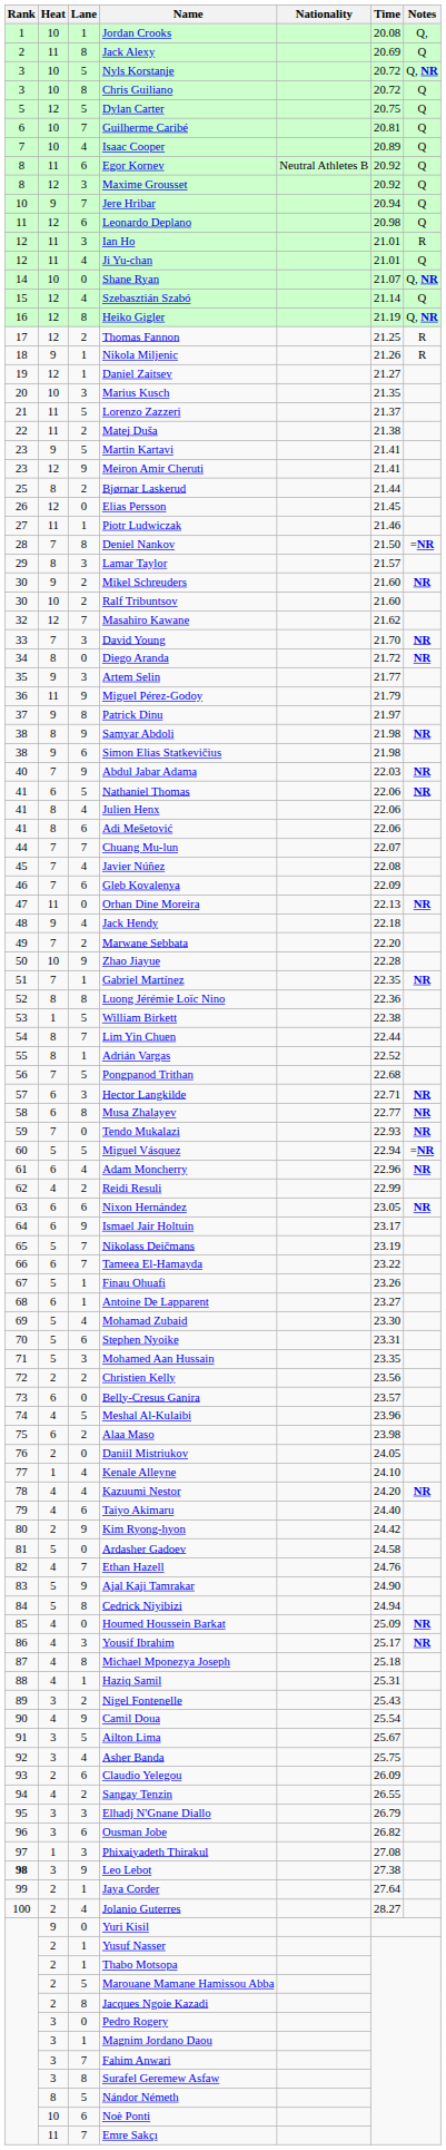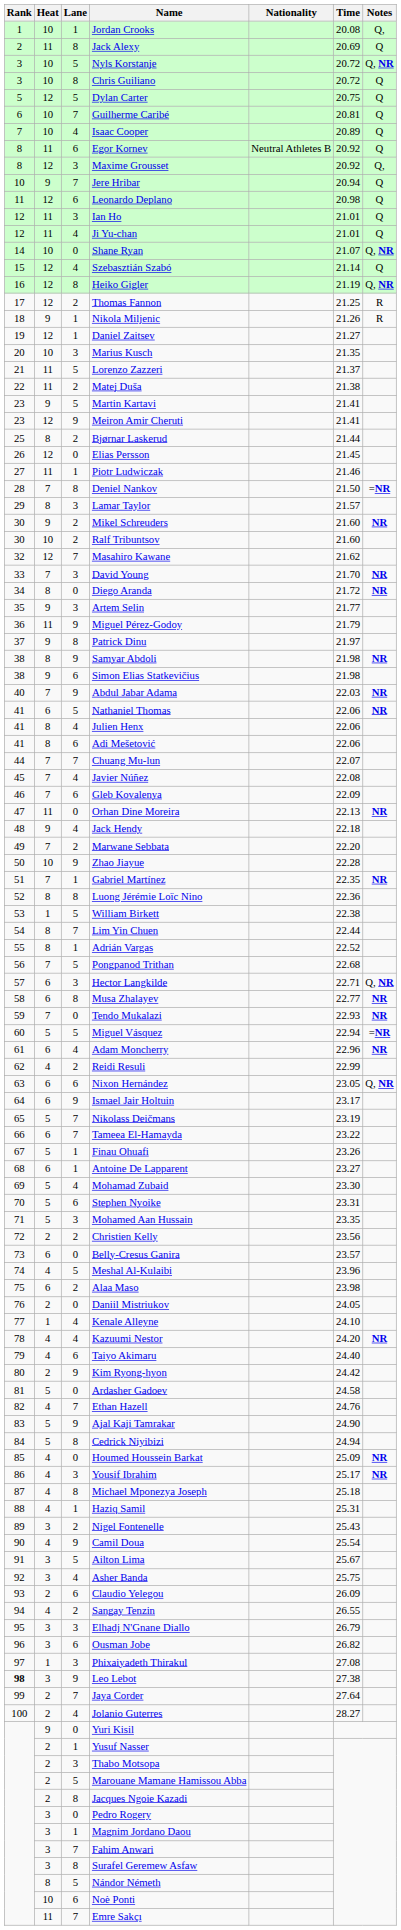 <table class="wikitable sortable" style="text-align:center">
 <tr>
 <th>Rank</th>
 <th>Heat</th>
 <th>Lane</th>
 <th>Name</th>
 <th>Nationality</th>
 <th>Time</th>
 <th>Notes</th>
 </tr>
 <tr bgcolor=ccffcc>
 <td>1</td>
 <td>10</td>
 <td>1</td>
 <td align=left><a href='#'>Jordan Crooks</a></td>
 <td align=left></td>
 <td>20.08</td>
 <td>Q, </td>
 </tr>
 <tr bgcolor=ccffcc>
 <td>2</td>
 <td>11</td>
 <td>8</td>
 <td align=left><a href='#'>Jack Alexy</a></td>
 <td align=left></td>
 <td>20.69</td>
 <td>Q</td>
 </tr>
 <tr bgcolor=ccffcc>
 <td>3</td>
 <td>10</td>
 <td>5</td>
 <td align=left><a href='#'>Nyls Korstanje</a></td>
 <td align=left></td>
 <td>20.72</td>
 <td>Q, <strong><a href='#'>NR</a></strong></td>
 </tr>
 <tr bgcolor=ccffcc>
 <td>3</td>
 <td>10</td>
 <td>8</td>
 <td align=left><a href='#'>Chris Guiliano</a></td>
 <td align=left></td>
 <td>20.72</td>
 <td>Q</td>
 </tr>
 <tr bgcolor=ccffcc>
 <td>5</td>
 <td>12</td>
 <td>5</td>
 <td align=left><a href='#'>Dylan Carter</a></td>
 <td align=left></td>
 <td>20.75</td>
 <td>Q</td>
 </tr>
 <tr bgcolor=ccffcc>
 <td>6</td>
 <td>10</td>
 <td>7</td>
 <td align=left><a href='#'>Guilherme Caribé</a></td>
 <td align=left></td>
 <td>20.81</td>
 <td>Q</td>
 </tr>
 <tr bgcolor=ccffcc>
 <td>7</td>
 <td>10</td>
 <td>4</td>
 <td align=left><a href='#'>Isaac Cooper</a></td>
 <td align=left></td>
 <td>20.89</td>
 <td>Q</td>
 </tr>
 <tr bgcolor=ccffcc>
 <td>8</td>
 <td>11</td>
 <td>6</td>
 <td align=left><a href='#'>Egor Kornev</a></td>
 <td align=left> Neutral Athletes B</td>
 <td>20.92</td>
 <td>Q</td>
 </tr>
 <tr bgcolor=ccffcc>
 <td>8</td>
 <td>12</td>
 <td>3</td>
 <td align=left><a href='#'>Maxime Grousset</a></td>
 <td align=left></td>
 <td>20.92</td>
-<td>Q</td>
+<td>Q, </td>
 </tr>
 <tr bgcolor=ccffcc>
 <td>10</td>
 <td>9</td>
 <td>7</td>
 <td align=left><a href='#'>Jere Hribar</a></td>
 <td align=left></td>
 <td>20.94</td>
 <td>Q</td>
 </tr>
 <tr bgcolor=ccffcc>
 <td>11</td>
 <td>12</td>
 <td>6</td>
 <td align=left><a href='#'>Leonardo Deplano</a></td>
 <td align=left></td>
 <td>20.98</td>
 <td>Q</td>
 </tr>
 <tr bgcolor=ccffcc>
 <td>12</td>
 <td>11</td>
 <td>3</td>
 <td align=left><a href='#'>Ian Ho</a></td>
 <td align=left></td>
 <td>21.01</td>
-<td>R</td>
+<td>Q</td>
 </tr>
 <tr bgcolor=ccffcc>
 <td>12</td>
 <td>11</td>
 <td>4</td>
 <td align=left><a href='#'>Ji Yu-chan</a></td>
 <td align=left></td>
 <td>21.01</td>
 <td>Q</td>
 </tr>
 <tr bgcolor=ccffcc>
 <td>14</td>
 <td>10</td>
 <td>0</td>
 <td align=left><a href='#'>Shane Ryan</a></td>
 <td align=left></td>
 <td>21.07</td>
 <td>Q, <strong><a href='#'>NR</a></strong></td>
 </tr>
 <tr bgcolor=ccffcc>
 <td>15</td>
 <td>12</td>
 <td>4</td>
 <td align=left><a href='#'>Szebasztián Szabó</a></td>
 <td align=left></td>
 <td>21.14</td>
 <td>Q</td>
 </tr>
 <tr bgcolor=ccffcc>
 <td>16</td>
 <td>12</td>
 <td>8</td>
 <td align=left><a href='#'>Heiko Gigler</a></td>
 <td align=left></td>
 <td>21.19</td>
 <td>Q, <strong><a href='#'>NR</a></strong></td>
 </tr>
 <tr>
 <td>17</td>
 <td>12</td>
 <td>2</td>
 <td align=left><a href='#'>Thomas Fannon</a></td>
 <td align=left></td>
 <td>21.25</td>
 <td>R</td>
 </tr>
 <tr>
 <td>18</td>
 <td>9</td>
 <td>1</td>
 <td align=left><a href='#'>Nikola Miljenic</a></td>
 <td align=left></td>
 <td>21.26</td>
 <td>R</td>
 </tr>
 <tr>
 <td>19</td>
 <td>12</td>
 <td>1</td>
 <td align=left><a href='#'>Daniel Zaitsev</a></td>
 <td align=left></td>
 <td>21.27</td>
 <td></td>
 </tr>
 <tr>
 <td>20</td>
 <td>10</td>
 <td>3</td>
 <td align=left><a href='#'>Marius Kusch</a></td>
 <td align=left></td>
 <td>21.35</td>
 <td></td>
 </tr>
 <tr>
 <td>21</td>
 <td>11</td>
 <td>5</td>
 <td align=left><a href='#'>Lorenzo Zazzeri</a></td>
 <td align=left></td>
 <td>21.37</td>
 <td></td>
 </tr>
 <tr>
 <td>22</td>
 <td>11</td>
 <td>2</td>
 <td align=left><a href='#'>Matej Duša</a></td>
 <td align=left></td>
 <td>21.38</td>
 <td></td>
 </tr>
 <tr>
 <td>23</td>
 <td>9</td>
 <td>5</td>
 <td align=left><a href='#'>Martin Kartavi</a></td>
 <td align=left></td>
 <td>21.41</td>
 <td></td>
 </tr>
 <tr>
 <td>23</td>
 <td>12</td>
 <td>9</td>
 <td align=left><a href='#'>Meiron Amir Cheruti</a></td>
 <td align=left></td>
 <td>21.41</td>
 <td></td>
 </tr>
 <tr>
 <td>25</td>
 <td>8</td>
 <td>2</td>
 <td align=left><a href='#'>Bjørnar Laskerud</a></td>
 <td align=left></td>
 <td>21.44</td>
 <td></td>
 </tr>
 <tr>
 <td>26</td>
 <td>12</td>
 <td>0</td>
 <td align=left><a href='#'>Elias Persson</a></td>
 <td align=left></td>
 <td>21.45</td>
 <td></td>
 </tr>
 <tr>
 <td>27</td>
 <td>11</td>
 <td>1</td>
 <td align=left><a href='#'>Piotr Ludwiczak</a></td>
 <td align=left></td>
 <td>21.46</td>
 <td></td>
 </tr>
 <tr>
 <td>28</td>
 <td>7</td>
 <td>8</td>
 <td align=left><a href='#'>Deniel Nankov</a></td>
 <td align=left></td>
 <td>21.50</td>
 <td>=<strong><a href='#'>NR</a></strong></td>
 </tr>
 <tr>
 <td>29</td>
 <td>8</td>
 <td>3</td>
 <td align=left><a href='#'>Lamar Taylor</a></td>
 <td align=left></td>
 <td>21.57</td>
 <td></td>
 </tr>
 <tr>
 <td>30</td>
 <td>9</td>
 <td>2</td>
 <td align=left><a href='#'>Mikel Schreuders</a></td>
 <td align=left></td>
 <td>21.60</td>
 <td><strong><a href='#'>NR</a></strong></td>
 </tr>
 <tr>
 <td>30</td>
 <td>10</td>
 <td>2</td>
 <td align=left><a href='#'>Ralf Tribuntsov</a></td>
 <td align=left></td>
 <td>21.60</td>
 <td></td>
 </tr>
 <tr>
 <td>32</td>
 <td>12</td>
 <td>7</td>
 <td align=left><a href='#'>Masahiro Kawane</a></td>
 <td align=left></td>
 <td>21.62</td>
 <td></td>
 </tr>
 <tr>
 <td>33</td>
 <td>7</td>
 <td>3</td>
 <td align=left><a href='#'>David Young</a></td>
 <td align=left></td>
 <td>21.70</td>
 <td><strong><a href='#'>NR</a></strong></td>
 </tr>
 <tr>
 <td>34</td>
 <td>8</td>
 <td>0</td>
 <td align=left><a href='#'>Diego Aranda</a></td>
 <td align=left></td>
 <td>21.72</td>
 <td><strong><a href='#'>NR</a></strong></td>
 </tr>
 <tr>
 <td>35</td>
 <td>9</td>
 <td>3</td>
 <td align=left><a href='#'>Artem Selin</a></td>
 <td align=left></td>
 <td>21.77</td>
 <td></td>
 </tr>
 <tr>
 <td>36</td>
 <td>11</td>
 <td>9</td>
 <td align=left><a href='#'>Miguel Pérez-Godoy</a></td>
 <td align=left></td>
 <td>21.79</td>
 <td></td>
 </tr>
 <tr>
 <td>37</td>
 <td>9</td>
 <td>8</td>
 <td align=left><a href='#'>Patrick Dinu</a></td>
 <td align=left></td>
 <td>21.97</td>
 <td></td>
 </tr>
 <tr>
 <td>38</td>
 <td>8</td>
 <td>9</td>
 <td align=left><a href='#'>Samyar Abdoli</a></td>
 <td align=left></td>
 <td>21.98</td>
 <td><strong><a href='#'>NR</a></strong></td>
 </tr>
 <tr>
 <td>38</td>
 <td>9</td>
 <td>6</td>
 <td align=left><a href='#'>Simon Elias Statkevičius</a></td>
 <td align=left></td>
 <td>21.98</td>
 <td></td>
 </tr>
 <tr>
 <td>40</td>
 <td>7</td>
 <td>9</td>
 <td align=left><a href='#'>Abdul Jabar Adama</a></td>
 <td align=left></td>
 <td>22.03</td>
 <td><strong><a href='#'>NR</a></strong></td>
 </tr>
 <tr>
 <td>41</td>
 <td>6</td>
 <td>5</td>
 <td align=left><a href='#'>Nathaniel Thomas</a></td>
 <td align=left></td>
 <td>22.06</td>
 <td><strong><a href='#'>NR</a></strong></td>
 </tr>
 <tr>
 <td>41</td>
 <td>8</td>
 <td>4</td>
 <td align=left><a href='#'>Julien Henx</a></td>
 <td align=left></td>
 <td>22.06</td>
 <td></td>
 </tr>
 <tr>
 <td>41</td>
 <td>8</td>
 <td>6</td>
 <td align=left><a href='#'>Adi Mešetović</a></td>
 <td align=left></td>
 <td>22.06</td>
 <td></td>
 </tr>
 <tr>
 <td>44</td>
 <td>7</td>
 <td>7</td>
 <td align=left><a href='#'>Chuang Mu-lun</a></td>
 <td align=left></td>
 <td>22.07</td>
 <td></td>
 </tr>
 <tr>
 <td>45</td>
 <td>7</td>
 <td>4</td>
 <td align=left><a href='#'>Javier Núñez</a></td>
 <td align=left></td>
 <td>22.08</td>
 <td></td>
 </tr>
 <tr>
 <td>46</td>
 <td>7</td>
 <td>6</td>
 <td align=left><a href='#'>Gleb Kovalenya</a></td>
 <td align=left></td>
 <td>22.09</td>
 <td></td>
 </tr>
 <tr>
 <td>47</td>
 <td>11</td>
 <td>0</td>
 <td align=left><a href='#'>Orhan Dine Moreira</a></td>
 <td align=left></td>
 <td>22.13</td>
 <td><strong><a href='#'>NR</a></strong></td>
 </tr>
 <tr>
 <td>48</td>
 <td>9</td>
 <td>4</td>
 <td align=left><a href='#'>Jack Hendy</a></td>
 <td align=left></td>
 <td>22.18</td>
 <td></td>
 </tr>
 <tr>
 <td>49</td>
 <td>7</td>
 <td>2</td>
 <td align=left><a href='#'>Marwane Sebbata</a></td>
 <td align=left></td>
 <td>22.20</td>
 <td></td>
 </tr>
 <tr>
 <td>50</td>
 <td>10</td>
 <td>9</td>
 <td align=left><a href='#'>Zhao Jiayue</a></td>
 <td align=left></td>
 <td>22.28</td>
 <td></td>
 </tr>
 <tr>
 <td>51</td>
 <td>7</td>
 <td>1</td>
 <td align=left><a href='#'>Gabriel Martínez</a></td>
 <td align=left></td>
 <td>22.35</td>
 <td><strong><a href='#'>NR</a></strong></td>
 </tr>
 <tr>
 <td>52</td>
 <td>8</td>
 <td>8</td>
 <td align=left><a href='#'>Luong Jérémie Loïc Nino</a></td>
 <td align=left></td>
 <td>22.36</td>
 <td></td>
 </tr>
 <tr>
 <td>53</td>
 <td>1</td>
 <td>5</td>
 <td align=left><a href='#'>William Birkett</a></td>
 <td align=left></td>
 <td>22.38</td>
 <td></td>
 </tr>
 <tr>
 <td>54</td>
 <td>8</td>
 <td>7</td>
 <td align=left><a href='#'>Lim Yin Chuen</a></td>
 <td align=left></td>
 <td>22.44</td>
 <td></td>
 </tr>
 <tr>
 <td>55</td>
 <td>8</td>
 <td>1</td>
 <td align=left><a href='#'>Adrián Vargas</a></td>
 <td align=left></td>
 <td>22.52</td>
 <td></td>
 </tr>
 <tr>
 <td>56</td>
 <td>7</td>
 <td>5</td>
 <td align=left><a href='#'>Pongpanod Trithan</a></td>
 <td align=left></td>
 <td>22.68</td>
 <td></td>
 </tr>
 <tr>
 <td>57</td>
 <td>6</td>
 <td>3</td>
 <td align=left><a href='#'>Hector Langkilde</a></td>
 <td align=left></td>
 <td>22.71</td>
-<td><strong><a href='#'>NR</a></strong></td>
+<td>Q, <strong><a href='#'>NR</a></strong></td>
 </tr>
 <tr>
 <td>58</td>
 <td>6</td>
 <td>8</td>
 <td align=left><a href='#'>Musa Zhalayev</a></td>
 <td align=left></td>
 <td>22.77</td>
 <td><strong><a href='#'>NR</a></strong></td>
 </tr>
 <tr>
 <td>59</td>
 <td>7</td>
 <td>0</td>
 <td align=left><a href='#'>Tendo Mukalazi</a></td>
 <td align=left></td>
 <td>22.93</td>
 <td><strong><a href='#'>NR</a></strong></td>
 </tr>
 <tr>
 <td>60</td>
 <td>5</td>
 <td>5</td>
 <td align=left><a href='#'>Miguel Vásquez</a></td>
 <td align=left></td>
 <td>22.94</td>
 <td>=<strong><a href='#'>NR</a></strong></td>
 </tr>
 <tr>
 <td>61</td>
 <td>6</td>
 <td>4</td>
 <td align=left><a href='#'>Adam Moncherry</a></td>
 <td align=left></td>
 <td>22.96</td>
 <td><strong><a href='#'>NR</a></strong></td>
 </tr>
 <tr>
 <td>62</td>
 <td>4</td>
 <td>2</td>
 <td align=left><a href='#'>Reidi Resuli</a></td>
 <td align=left></td>
 <td>22.99</td>
 <td></td>
 </tr>
 <tr>
 <td>63</td>
 <td>6</td>
 <td>6</td>
 <td align=left><a href='#'>Nixon Hernández</a></td>
 <td align=left></td>
 <td>23.05</td>
-<td><strong><a href='#'>NR</a></strong></td>
+<td>Q, <strong><a href='#'>NR</a></strong></td>
 </tr>
 <tr>
 <td>64</td>
 <td>6</td>
 <td>9</td>
 <td align=left><a href='#'>Ismael Jair Holtuin</a></td>
 <td align=left></td>
 <td>23.17</td>
 <td></td>
 </tr>
 <tr>
 <td>65</td>
 <td>5</td>
 <td>7</td>
 <td align=left><a href='#'>Nikolass Deičmans</a></td>
 <td align=left></td>
 <td>23.19</td>
 <td></td>
 </tr>
 <tr>
 <td>66</td>
 <td>6</td>
 <td>7</td>
 <td align=left><a href='#'>Tameea El-Hamayda</a></td>
 <td align=left></td>
 <td>23.22</td>
 <td></td>
 </tr>
 <tr>
 <td>67</td>
 <td>5</td>
 <td>1</td>
 <td align=left><a href='#'>Finau Ohuafi</a></td>
 <td align=left></td>
 <td>23.26</td>
 <td></td>
 </tr>
 <tr>
 <td>68</td>
 <td>6</td>
 <td>1</td>
 <td align=left><a href='#'>Antoine De Lapparent</a></td>
 <td align=left></td>
 <td>23.27</td>
 <td></td>
 </tr>
 <tr>
 <td>69</td>
 <td>5</td>
 <td>4</td>
 <td align=left><a href='#'>Mohamad Zubaid</a></td>
 <td align=left></td>
 <td>23.30</td>
 <td></td>
 </tr>
 <tr>
 <td>70</td>
 <td>5</td>
 <td>6</td>
 <td align=left><a href='#'>Stephen Nyoike</a></td>
 <td align=left></td>
 <td>23.31</td>
 <td></td>
 </tr>
 <tr>
 <td>71</td>
 <td>5</td>
 <td>3</td>
 <td align=left><a href='#'>Mohamed Aan Hussain</a></td>
 <td align=left></td>
 <td>23.35</td>
 <td></td>
 </tr>
 <tr>
 <td>72</td>
 <td>2</td>
 <td>2</td>
 <td align=left><a href='#'>Christien Kelly</a></td>
 <td align=left></td>
 <td>23.56</td>
 <td></td>
 </tr>
 <tr>
 <td>73</td>
 <td>6</td>
 <td>0</td>
 <td align=left><a href='#'>Belly-Cresus Ganira</a></td>
 <td align=left></td>
 <td>23.57</td>
 <td></td>
 </tr>
 <tr>
 <td>74</td>
 <td>4</td>
 <td>5</td>
 <td align=left><a href='#'>Meshal Al-Kulaibi</a></td>
 <td align=left></td>
 <td>23.96</td>
 <td></td>
 </tr>
 <tr>
 <td>75</td>
 <td>6</td>
 <td>2</td>
 <td align=left><a href='#'>Alaa Maso</a></td>
 <td align=left></td>
 <td>23.98</td>
 <td></td>
 </tr>
 <tr>
 <td>76</td>
 <td>2</td>
 <td>0</td>
 <td align=left><a href='#'>Daniil Mistriukov</a></td>
 <td align=left></td>
 <td>24.05</td>
 <td></td>
 </tr>
 <tr>
 <td>77</td>
 <td>1</td>
 <td>4</td>
 <td align=left><a href='#'>Kenale Alleyne</a></td>
 <td align=left></td>
 <td>24.10</td>
 <td></td>
 </tr>
 <tr>
 <td>78</td>
 <td>4</td>
 <td>4</td>
 <td align=left><a href='#'>Kazuumi Nestor</a></td>
 <td align=left></td>
 <td>24.20</td>
 <td><strong><a href='#'>NR</a></strong></td>
 </tr>
 <tr>
 <td>79</td>
 <td>4</td>
 <td>6</td>
 <td align=left><a href='#'>Taiyo Akimaru</a></td>
 <td align=left></td>
 <td>24.40</td>
 <td></td>
 </tr>
 <tr>
 <td>80</td>
 <td>2</td>
 <td>9</td>
 <td align=left><a href='#'>Kim Ryong-hyon</a></td>
 <td align=left></td>
 <td>24.42</td>
 <td></td>
 </tr>
 <tr>
 <td>81</td>
 <td>5</td>
 <td>0</td>
 <td align=left><a href='#'>Ardasher Gadoev</a></td>
 <td align=left></td>
 <td>24.58</td>
 <td></td>
 </tr>
 <tr>
 <td>82</td>
 <td>4</td>
 <td>7</td>
 <td align=left><a href='#'>Ethan Hazell</a></td>
 <td align=left></td>
 <td>24.76</td>
 <td></td>
 </tr>
 <tr>
 <td>83</td>
 <td>5</td>
 <td>9</td>
 <td align=left><a href='#'>Ajal Kaji Tamrakar</a></td>
 <td align=left></td>
 <td>24.90</td>
 <td></td>
 </tr>
 <tr>
 <td>84</td>
 <td>5</td>
 <td>8</td>
 <td align=left><a href='#'>Cedrick Niyibizi</a></td>
 <td align=left></td>
 <td>24.94</td>
 <td></td>
 </tr>
 <tr>
 <td>85</td>
 <td>4</td>
 <td>0</td>
 <td align=left><a href='#'>Houmed Houssein Barkat</a></td>
 <td align=left></td>
 <td>25.09</td>
 <td><strong><a href='#'>NR</a></strong></td>
 </tr>
 <tr>
 <td>86</td>
 <td>4</td>
 <td>3</td>
 <td align=left><a href='#'>Yousif Ibrahim</a></td>
 <td align=left></td>
 <td>25.17</td>
 <td><strong><a href='#'>NR</a></strong></td>
 </tr>
 <tr>
 <td>87</td>
 <td>4</td>
 <td>8</td>
 <td align=left><a href='#'>Michael Mponezya Joseph</a></td>
 <td align=left></td>
 <td>25.18</td>
 <td></td>
 </tr>
 <tr>
 <td>88</td>
 <td>4</td>
 <td>1</td>
 <td align=left><a href='#'>Haziq Samil</a></td>
 <td align=left></td>
 <td>25.31</td>
 <td></td>
 </tr>
 <tr>
 <td>89</td>
 <td>3</td>
 <td>2</td>
 <td align=left><a href='#'>Nigel Fontenelle</a></td>
 <td align=left></td>
 <td>25.43</td>
 <td></td>
 </tr>
 <tr>
 <td>90</td>
 <td>4</td>
 <td>9</td>
 <td align=left><a href='#'>Camil Doua</a></td>
 <td align=left></td>
 <td>25.54</td>
 <td></td>
 </tr>
 <tr>
 <td>91</td>
 <td>3</td>
 <td>5</td>
 <td align=left><a href='#'>Ailton Lima</a></td>
 <td align=left></td>
 <td>25.67</td>
 <td></td>
 </tr>
 <tr>
 <td>92</td>
 <td>3</td>
 <td>4</td>
 <td align=left><a href='#'>Asher Banda</a></td>
 <td align=left></td>
 <td>25.75</td>
 <td></td>
 </tr>
 <tr>
 <td>93</td>
 <td>2</td>
 <td>6</td>
 <td align=left><a href='#'>Claudio Yelegou</a></td>
 <td align=left></td>
 <td>26.09</td>
 <td></td>
 </tr>
 <tr>
 <td>94</td>
 <td>4</td>
 <td>2</td>
 <td align=left><a href='#'>Sangay Tenzin</a></td>
 <td align=left></td>
 <td>26.55</td>
 <td></td>
 </tr>
 <tr>
 <td>95</td>
 <td>3</td>
 <td>3</td>
 <td align=left><a href='#'>Elhadj N'Gnane Diallo</a></td>
 <td align=left></td>
 <td>26.79</td>
 <td></td>
 </tr>
 <tr>
 <td>96</td>
 <td>3</td>
 <td>6</td>
 <td align=left><a href='#'>Ousman Jobe</a></td>
 <td align=left></td>
 <td>26.82</td>
 <td></td>
 </tr>
 <tr>
 <td>97</td>
 <td>1</td>
 <td>3</td>
 <td align=left><a href='#'>Phixaiyadeth Thirakul</a></td>
 <td align=left></td>
 <td>27.08</td>
 <td></td>
 </tr>
 <tr>
 <td><strong>98</strong></td>
 <td>3</td>
 <td>9</td>
 <td align=left><a href='#'>Leo Lebot</a></td>
 <td align=left></td>
 <td>27.38</td>
 <td></td>
 </tr>
 <tr>
 <td>99</td>
 <td>2</td>
-<td>1</td>
+<td>7</td>
 <td align=left><a href='#'>Jaya Corder</a></td>
 <td align=left></td>
 <td>27.64</td>
 <td></td>
 </tr>
 <tr>
 <td>100</td>
 <td>2</td>
 <td>4</td>
 <td align=left><a href='#'>Jolanio Guterres</a></td>
 <td align=left></td>
 <td>28.27</td>
 <td></td>
 </tr>
 <tr>
 <td rowspan=12></td>
 <td>9</td>
 <td>0</td>
 <td align=left><a href='#'>Yuri Kisil</a></td>
 <td align=left></td>
 <td colspan=2></td>
 </tr>
 <tr>
 <td>2</td>
 <td>1</td>
 <td align=left><a href='#'>Yusuf Nasser</a></td>
 <td align=left></td>
 <td colspan=2 rowspan=11></td>
 </tr>
 <tr>
 <td>2</td>
-<td>1</td>
+<td>3</td>
 <td align=left><a href='#'>Thabo Motsopa</a></td>
 <td align=left></td>
 </tr>
 <tr>
 <td>2</td>
 <td>5</td>
 <td align=left><a href='#'>Marouane Mamane Hamissou Abba</a></td>
 <td align=left></td>
 </tr>
 <tr>
 <td>2</td>
 <td>8</td>
 <td align=left><a href='#'>Jacques Ngoie Kazadi</a></td>
 <td align=left></td>
 </tr>
 <tr>
 <td>3</td>
 <td>0</td>
 <td align=left><a href='#'>Pedro Rogery</a></td>
 <td align=left></td>
 </tr>
 <tr>
 <td>3</td>
 <td>1</td>
 <td align=left><a href='#'>Magnim Jordano Daou</a></td>
 <td align=left></td>
 </tr>
 <tr>
 <td>3</td>
 <td>7</td>
 <td align=left><a href='#'>Fahim Anwari</a></td>
 <td align=left></td>
 </tr>
 <tr>
 <td>3</td>
 <td>8</td>
 <td align=left><a href='#'>Surafel Geremew Asfaw</a></td>
 <td align=left></td>
 </tr>
 <tr>
 <td>8</td>
 <td>5</td>
 <td align=left><a href='#'>Nándor Németh</a></td>
 <td align=left></td>
 </tr>
 <tr>
 <td>10</td>
 <td>6</td>
 <td align=left><a href='#'>Noè Ponti</a></td>
 <td align=left></td>
 </tr>
 <tr>
 <td>11</td>
 <td>7</td>
 <td align=left><a href='#'>Emre Sakçı</a></td>
 <td align=left></td>
 </tr>
 </table>
